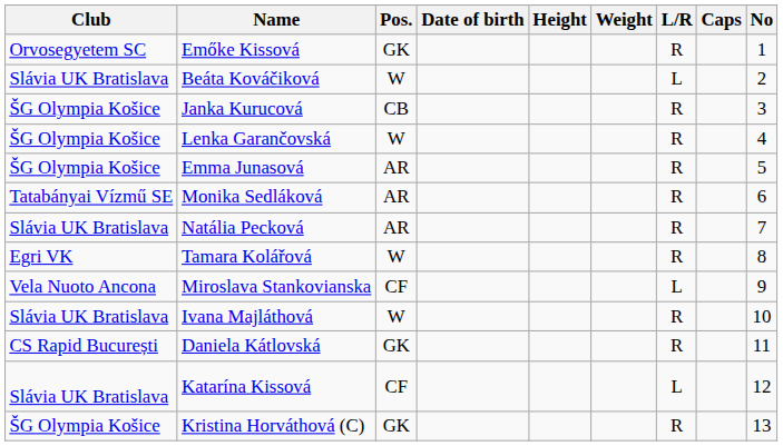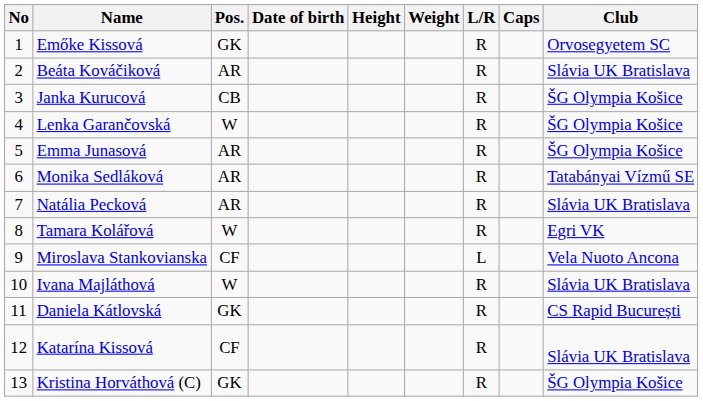 <table class="wikitable sortable" text-align:center;">
 <tr>
-<th>Club</th>
+<th>No</th>
 <th>Name</th>
 <th>Pos.</th>
 <th>Date of birth</th>
 <th>Height</th>
 <th>Weight</th>
 <th>L/R</th>
 <th>Caps</th>
-<th>No</th>
+<th>Club</th>
 </tr>
 <tr>
-<td style="text-align:left;"> <a href='#'>Orvosegyetem SC</a></td>
+<td style="text-align:center;">1</td>
 <td style="text-align:left;"><a href='#'>Emőke Kissová</a></td>
 <td style="text-align:center;">GK</td>
 <td style="text-align:left;"></td>
 <td></td>
 <td></td>
 <td style="text-align:center;">R</td>
 <td style="text-align:center;"></td>
-<td style="text-align:center;">1</td>
+<td style="text-align:left;"> <a href='#'>Orvosegyetem SC</a></td>
 </tr>
 <tr>
-<td style="text-align:left;"> <a href='#'>Slávia UK Bratislava</a></td>
+<td style="text-align:center;">2</td>
 <td style="text-align:left;"><a href='#'>Beáta Kováčiková</a></td>
-<td style="text-align:center;">W</td>
+<td style="text-align:center;">AR</td>
 <td style="text-align:left;"></td>
 <td></td>
 <td></td>
-<td style="text-align:center;">L</td>
+<td style="text-align:center;">R</td>
 <td style="text-align:center;"></td>
-<td style="text-align:center;">2</td>
+<td style="text-align:left;"> <a href='#'>Slávia UK Bratislava</a></td>
 </tr>
 <tr>
-<td style="text-align:left;"> <a href='#'>ŠG Olympia Košice</a></td>
+<td style="text-align:center;">3</td>
 <td style="text-align:left;"><a href='#'>Janka Kurucová</a></td>
 <td style="text-align:center;">CB</td>
 <td style="text-align:left;"></td>
 <td></td>
 <td></td>
 <td style="text-align:center;">R</td>
 <td style="text-align:center;"></td>
-<td style="text-align:center;">3</td>
+<td style="text-align:left;"> <a href='#'>ŠG Olympia Košice</a></td>
 </tr>
 <tr>
-<td style="text-align:left;"> <a href='#'>ŠG Olympia Košice</a></td>
+<td style="text-align:center;">4</td>
 <td style="text-align:left;"><a href='#'>Lenka Garančovská</a></td>
 <td style="text-align:center;">W</td>
 <td style="text-align:left;"></td>
 <td></td>
 <td></td>
 <td style="text-align:center;">R</td>
 <td style="text-align:center;"></td>
-<td style="text-align:center;">4</td>
+<td style="text-align:left;"> <a href='#'>ŠG Olympia Košice</a></td>
 </tr>
 <tr>
-<td style="text-align:left;"> <a href='#'>ŠG Olympia Košice</a></td>
+<td style="text-align:center;">5</td>
 <td style="text-align:left;"><a href='#'>Emma Junasová</a></td>
 <td style="text-align:center;">AR</td>
 <td style="text-align:left;"></td>
 <td></td>
 <td></td>
 <td style="text-align:center;">R</td>
 <td style="text-align:center;"></td>
-<td style="text-align:center;">5</td>
+<td style="text-align:left;"> <a href='#'>ŠG Olympia Košice</a></td>
 </tr>
 <tr>
-<td style="text-align:left;"> <a href='#'>Tatabányai Vízmű SE</a></td>
+<td style="text-align:center;">6</td>
 <td style="text-align:left;"><a href='#'>Monika Sedláková</a></td>
 <td style="text-align:center;">AR</td>
 <td style="text-align:left;"></td>
 <td></td>
 <td></td>
 <td style="text-align:center;">R</td>
 <td style="text-align:center;"></td>
-<td style="text-align:center;">6</td>
+<td style="text-align:left;"> <a href='#'>Tatabányai Vízmű SE</a></td>
 </tr>
 <tr>
-<td style="text-align:left;"> <a href='#'>Slávia UK Bratislava</a></td>
+<td style="text-align:center;">7</td>
 <td style="text-align:left;"><a href='#'>Natália Pecková</a></td>
 <td style="text-align:center;">AR</td>
 <td style="text-align:left;"></td>
 <td></td>
 <td></td>
 <td style="text-align:center;">R</td>
 <td style="text-align:center;"></td>
-<td style="text-align:center;">7</td>
+<td style="text-align:left;"> <a href='#'>Slávia UK Bratislava</a></td>
 </tr>
 <tr>
-<td style="text-align:left;"> <a href='#'>Egri VK</a></td>
+<td style="text-align:center;">8</td>
 <td style="text-align:left;"><a href='#'>Tamara Kolářová</a></td>
 <td style="text-align:center;">W</td>
 <td style="text-align:left;"></td>
 <td></td>
 <td></td>
 <td style="text-align:center;">R</td>
 <td style="text-align:center;"></td>
-<td style="text-align:center;">8</td>
+<td style="text-align:left;"> <a href='#'>Egri VK</a></td>
 </tr>
 <tr>
-<td style="text-align:left;"> <a href='#'>Vela Nuoto Ancona</a></td>
+<td style="text-align:center;">9</td>
 <td style="text-align:left;"><a href='#'>Miroslava Stankovianska</a></td>
 <td style="text-align:center;">CF</td>
 <td style="text-align:left;"></td>
 <td></td>
 <td></td>
 <td style="text-align:center;">L</td>
 <td style="text-align:center;"></td>
-<td style="text-align:center;">9</td>
+<td style="text-align:left;"> <a href='#'>Vela Nuoto Ancona</a></td>
 </tr>
 <tr>
-<td style="text-align:left;"> <a href='#'>Slávia UK Bratislava</a></td>
+<td style="text-align:center;">10</td>
 <td style="text-align:left;"><a href='#'>Ivana Majláthová</a></td>
 <td style="text-align:center;">W</td>
 <td style="text-align:left;"></td>
 <td></td>
 <td></td>
 <td style="text-align:center;">R</td>
 <td style="text-align:center;"></td>
-<td style="text-align:center;">10</td>
+<td style="text-align:left;"> <a href='#'>Slávia UK Bratislava</a></td>
 </tr>
 <tr>
-<td style="text-align:left;"> <a href='#'>CS Rapid București</a></td>
+<td style="text-align:center;">11</td>
 <td style="text-align:left;"><a href='#'>Daniela Kátlovská</a></td>
 <td style="text-align:center;">GK</td>
 <td style="text-align:left;"></td>
 <td></td>
 <td></td>
 <td style="text-align:center;">R</td>
 <td style="text-align:center;"></td>
-<td style="text-align:center;">11</td>
+<td style="text-align:left;"> <a href='#'>CS Rapid București</a></td>
 </tr>
 <tr>
-<td style="text-align:left;"><br><a href='#'>Slávia UK Bratislava</a></td>
+<td style="text-align:center;">12</td>
 <td style="text-align:left;"><a href='#'>Katarína Kissová</a></td>
 <td style="text-align:center;">CF</td>
 <td style="text-align:left;"></td>
 <td></td>
 <td></td>
-<td style="text-align:center;">L</td>
+<td style="text-align:center;">R</td>
 <td style="text-align:center;"></td>
-<td style="text-align:center;">12</td>
+<td style="text-align:left;"><br><a href='#'>Slávia UK Bratislava</a></td>
 </tr>
 <tr>
-<td style="text-align:left;"> <a href='#'>ŠG Olympia Košice</a></td>
+<td style="text-align:center;">13</td>
 <td style="text-align:left;"><a href='#'>Kristina Horváthová</a> (C)</td>
 <td style="text-align:center;">GK</td>
 <td style="text-align:left;"></td>
 <td></td>
 <td></td>
 <td style="text-align:center;">R</td>
 <td style="text-align:center;"></td>
-<td style="text-align:center;">13</td>
+<td style="text-align:left;"> <a href='#'>ŠG Olympia Košice</a></td>
 </tr>
 </table>
